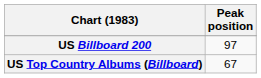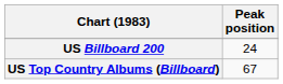 <table class="wikitable sortable plainrowheaders" style="text-align:center">
 <tr>
 <th scope="col">Chart (1983)</th>
 <th scope="col">Peak<br>position</th>
 </tr>
 <tr>
 </tr>
 <tr>
 <th scope="row">US <em><a href='#'>Billboard 200</a></em></th>
-<td>97</td>
+<td>24</td>
 </tr>
 <tr>
 <th scope="row">US <a href='#'>Top Country Albums</a> (<em><a href='#'>Billboard</a></em>)</th>
 <td>67</td>
 </tr>
 </table>
